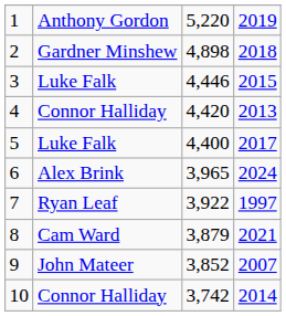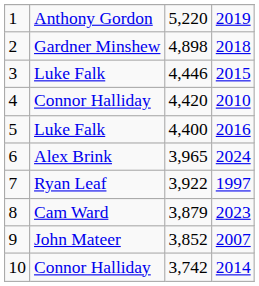 <table class="wikitable">
 <tr>
 </tr>
 <tr>
 <td>1</td>
 <td><a href='#'>Anthony Gordon</a></td>
 <td><abbr>5,220</abbr></td>
 <td><a href='#'>2019</a></td>
 </tr>
 <tr>
 <td>2</td>
 <td><a href='#'>Gardner Minshew</a></td>
 <td><abbr>4,898</abbr></td>
 <td><a href='#'>2018</a></td>
 </tr>
 <tr>
 <td>3</td>
 <td><a href='#'>Luke Falk</a></td>
 <td><abbr>4,446</abbr></td>
 <td><a href='#'>2015</a></td>
 </tr>
 <tr>
 <td>4</td>
 <td><a href='#'>Connor Halliday</a></td>
 <td><abbr>4,420</abbr></td>
-<td><a href='#'>2013</a></td>
+<td><a href='#'>2010</a></td>
 </tr>
 <tr>
 <td>5</td>
 <td><a href='#'>Luke Falk</a></td>
 <td><abbr>4,400</abbr></td>
-<td><a href='#'>2017</a></td>
+<td><a href='#'>2016</a></td>
 </tr>
 <tr>
 <td>6</td>
 <td><a href='#'>Alex Brink</a></td>
 <td><abbr>3,965</abbr></td>
 <td><a href='#'>2024</a></td>
 </tr>
 <tr>
 <td>7</td>
 <td><a href='#'>Ryan Leaf</a></td>
 <td><abbr>3,922</abbr></td>
 <td><a href='#'>1997</a></td>
 </tr>
 <tr>
 <td>8</td>
 <td><a href='#'>Cam Ward</a></td>
 <td><abbr>3,879</abbr></td>
-<td><a href='#'>2021</a></td>
+<td><a href='#'>2023</a></td>
 </tr>
 <tr>
 <td>9</td>
 <td><a href='#'>John Mateer</a></td>
 <td><abbr>3,852</abbr></td>
 <td><a href='#'>2007</a></td>
 </tr>
 <tr>
 <td>10</td>
 <td><a href='#'>Connor Halliday</a></td>
 <td><abbr>3,742</abbr></td>
 <td><a href='#'>2014</a></td>
 </tr>
 </table>
